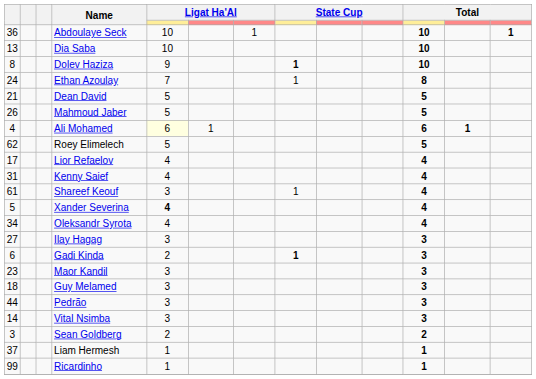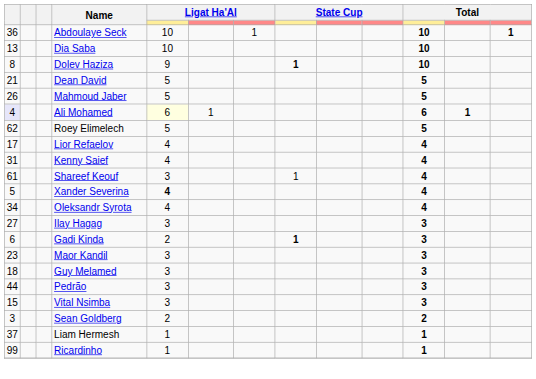 <table class="wikitable" style="font-size: 95%; text-align: center;">
 <tr>
 <th rowspan=2 style="width:3%;"></th>
 <th rowspan=2 style="width:3%;"></th>
 <th rowspan=2 style="width:3%;"></th>
 <th rowspan=2 style="width:18%;">Name</th>
 <th colspan=3><a href='#'>Ligat Ha'Al</a></th>
 <th colspan=3><a href='#'>State Cup</a></th>
 <th colspan=3>Total</th>
 </tr>
 <tr>
 <th style="width:25px; background:#fe9;"></th>
 <th style="width:28px; background:#ff8888;"></th>
 <th style="width:25px; background:#ff8888;"></th>
 <th style="width:25px; background:#fe9;"></th>
 <th style="width:28px; background:#ff8888;"></th>
 <th style="width:25px; background:#ff8888;"></th>
 <th style="width:25px; background:#fe9;"></th>
 <th style="width:28px; background:#ff8888;"></th>
 <th style="width:25px; background:#ff8888;"></th>
 </tr>
 <tr>
 <td>36</td>
 <td></td>
 <td></td>
 <td align=left><a href='#'>Abdoulaye Seck</a></td>
 <td>10</td>
 <td></td>
 <td>1</td>
 <td></td>
 <td></td>
 <td></td>
 <td><strong>10</strong></td>
 <td></td>
 <td><strong>1</strong></td>
 </tr>
 <tr>
 <td>13</td>
 <td></td>
 <td></td>
 <td align=left><a href='#'>Dia Saba</a></td>
 <td>10</td>
 <td></td>
 <td></td>
 <td></td>
 <td></td>
 <td></td>
 <td><strong>10</strong></td>
 <td></td>
 <td></td>
 </tr>
 <tr>
 <td>8</td>
 <td></td>
 <td></td>
 <td align=left><a href='#'>Dolev Haziza</a></td>
 <td>9</td>
 <td></td>
 <td></td>
 <td><strong>1</strong></td>
 <td></td>
 <td></td>
 <td><strong>10</strong></td>
 <td></td>
 <td></td>
 </tr>
 <tr>
-<td>24</td>
-<td></td>
-<td></td>
-<td align=left><a href='#'>Ethan Azoulay</a></td>
-<td>7</td>
-<td></td>
-<td></td>
-<td>1</td>
-<td></td>
-<td></td>
-<td><strong>8</strong></td>
-<td></td>
-<td></td>
-</tr>
-<tr>
 <td>21</td>
 <td></td>
 <td></td>
 <td align=left><a href='#'>Dean David</a></td>
 <td>5</td>
 <td></td>
 <td></td>
 <td></td>
 <td></td>
 <td></td>
 <td><strong>5</strong></td>
 <td></td>
 <td></td>
 </tr>
 <tr>
 <td>26</td>
 <td></td>
 <td></td>
 <td align=left><a href='#'>Mahmoud Jaber</a></td>
 <td>5</td>
 <td></td>
 <td></td>
 <td></td>
 <td></td>
 <td></td>
 <td><strong>5</strong></td>
 <td></td>
 <td></td>
 </tr>
 <tr>
-<td>4</td>
+<td style="background: lavender;">4</td>
 <td></td>
 <td></td>
 <td align=left><a href='#'>Ali Mohamed</a></td>
 <td style="background: lightyellow;">6</td>
 <td>1</td>
 <td></td>
 <td></td>
 <td></td>
 <td></td>
 <td><strong>6</strong></td>
 <td><strong>1</strong></td>
 <td></td>
 </tr>
 <tr>
 <td>62</td>
 <td></td>
 <td></td>
 <td align=left>Roey Elimelech</td>
 <td>5</td>
 <td></td>
 <td></td>
 <td></td>
 <td></td>
 <td></td>
 <td><strong>5</strong></td>
 <td></td>
 <td></td>
 </tr>
 <tr>
 <td>17</td>
 <td></td>
 <td></td>
 <td align=left><a href='#'>Lior Refaelov</a></td>
 <td>4</td>
 <td></td>
 <td></td>
 <td></td>
 <td></td>
 <td></td>
 <td><strong>4</strong></td>
 <td></td>
 <td></td>
 </tr>
 <tr>
 <td>31</td>
 <td></td>
 <td></td>
 <td align=left><a href='#'>Kenny Saief</a></td>
 <td>4</td>
 <td></td>
 <td></td>
 <td></td>
 <td></td>
 <td></td>
 <td><strong>4</strong></td>
 <td></td>
 <td></td>
 </tr>
 <tr>
 <td>61</td>
 <td></td>
 <td></td>
 <td align=left><a href='#'>Shareef Keouf</a></td>
 <td>3</td>
 <td></td>
 <td></td>
 <td>1</td>
 <td></td>
 <td></td>
 <td><strong>4</strong></td>
 <td></td>
 <td></td>
 </tr>
 <tr>
 <td>5</td>
 <td></td>
 <td></td>
 <td align=left><a href='#'>Xander Severina</a></td>
 <td><strong>4</strong></td>
 <td></td>
 <td></td>
 <td></td>
 <td></td>
 <td></td>
 <td><strong>4</strong></td>
 <td></td>
 <td></td>
 </tr>
 <tr>
 <td>34</td>
 <td></td>
 <td></td>
 <td align=left><a href='#'>Oleksandr Syrota</a></td>
 <td>4</td>
 <td></td>
 <td></td>
 <td></td>
 <td></td>
 <td></td>
 <td><strong>4</strong></td>
 <td></td>
 <td></td>
 </tr>
 <tr>
 <td>27</td>
 <td></td>
 <td></td>
 <td align=left><a href='#'>Ilay Hagag</a></td>
 <td>3</td>
 <td></td>
 <td></td>
 <td></td>
 <td></td>
 <td></td>
 <td><strong>3</strong></td>
 <td></td>
 <td></td>
 </tr>
 <tr>
 <td>6</td>
 <td></td>
 <td></td>
 <td align=left><a href='#'>Gadi Kinda</a></td>
 <td>2</td>
 <td></td>
 <td></td>
 <td><strong>1</strong></td>
 <td></td>
 <td></td>
 <td><strong>3</strong></td>
 <td></td>
 <td></td>
 </tr>
 <tr>
 <td>23</td>
 <td></td>
 <td></td>
 <td align=left><a href='#'>Maor Kandil</a></td>
 <td>3</td>
 <td></td>
 <td></td>
 <td></td>
 <td></td>
 <td></td>
 <td><strong>3</strong></td>
 <td></td>
 <td></td>
 </tr>
 <tr>
 <td>18</td>
 <td></td>
 <td></td>
 <td align=left><a href='#'>Guy Melamed</a></td>
 <td>3</td>
 <td></td>
 <td></td>
 <td></td>
 <td></td>
 <td></td>
 <td><strong>3</strong></td>
 <td></td>
 <td></td>
 </tr>
 <tr>
 <td>44</td>
 <td></td>
 <td></td>
 <td align=left><a href='#'>Pedrão</a></td>
 <td>3</td>
 <td></td>
 <td></td>
 <td></td>
 <td></td>
 <td></td>
 <td><strong>3</strong></td>
 <td></td>
 <td></td>
 </tr>
 <tr>
-<td>14</td>
+<td>15</td>
 <td></td>
 <td></td>
 <td align=left><a href='#'>Vital Nsimba</a></td>
 <td>3</td>
 <td></td>
 <td></td>
 <td></td>
 <td></td>
 <td></td>
 <td><strong>3</strong></td>
 <td></td>
 <td></td>
 </tr>
 <tr>
 <td>3</td>
 <td></td>
 <td></td>
 <td align=left><a href='#'>Sean Goldberg</a></td>
 <td>2</td>
 <td></td>
 <td></td>
 <td></td>
 <td></td>
 <td></td>
 <td><strong>2</strong></td>
 <td></td>
 <td></td>
 </tr>
 <tr>
 <td>37</td>
 <td></td>
 <td></td>
 <td align=left>Liam Hermesh</td>
 <td>1</td>
 <td></td>
 <td></td>
 <td></td>
 <td></td>
 <td></td>
 <td><strong>1</strong></td>
 <td></td>
 <td></td>
 </tr>
 <tr>
 <td>99</td>
 <td></td>
 <td></td>
 <td align=left><a href='#'>Ricardinho</a></td>
 <td>1</td>
 <td></td>
 <td></td>
 <td></td>
 <td></td>
 <td></td>
 <td><strong>1</strong></td>
 <td></td>
 <td></td>
 </tr>
 <tr>
 </tr>
 </table>
